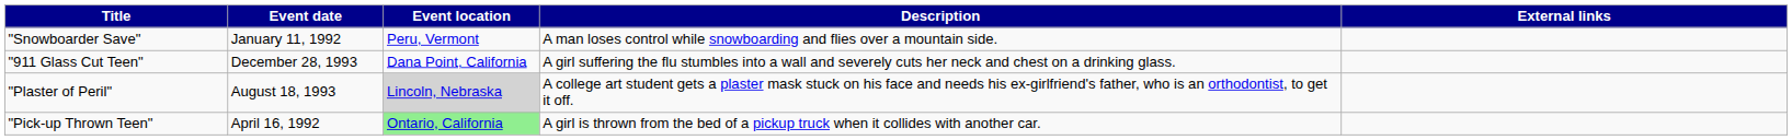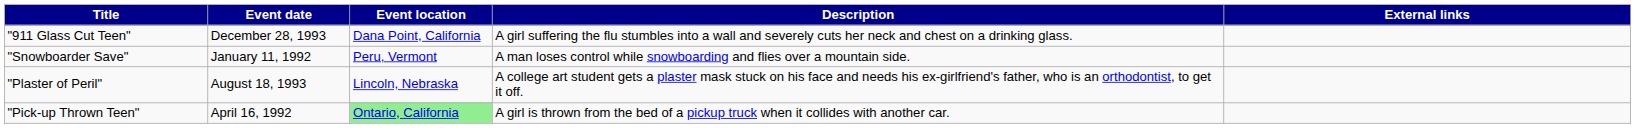 <table class="wikitable" style="width: 100%;">
 <tr>
 <th style="background: #00008B; color: #FFFFFF; width: 10%;">Title</th>
 <th style="background: #00008B; color: #FFFFFF; width: 7%;">Event date</th>
 <th style="background: #00008B; color: #FFFFFF; width: 7%;">Event location</th>
 <th style="background: #00008B; color: #FFFFFF; width: 36%;">Description</th>
 <th style="background: #00008B; color: #FFFFFF; width: 20%;">External links</th>
 </tr>
 <tr>
+<td>"911 Glass Cut Teen"</td>
+<td>December 28, 1993</td>
+<td><a href='#'>Dana Point, California</a></td>
+<td>A girl suffering the flu stumbles into a wall and severely cuts her neck and chest on a drinking glass.</td>
+<td></td>
+</tr>
+<tr>
 <td>"Snowboarder Save"</td>
 <td>January 11, 1992</td>
 <td><a href='#'>Peru, Vermont</a></td>
 <td>A man loses control while <a href='#'>snowboarding</a> and flies over a mountain side.</td>
 <td></td>
 </tr>
 <tr>
-<td>"911 Glass Cut Teen"</td>
-<td>December 28, 1993</td>
-<td><a href='#'>Dana Point, California</a></td>
-<td>A girl suffering the flu stumbles into a wall and severely cuts her neck and chest on a drinking glass.</td>
-<td></td>
-</tr>
-<tr>
 <td>"Plaster of Peril"</td>
 <td>August 18, 1993</td>
-<td style="background: lightgrey;"><a href='#'>Lincoln, Nebraska</a></td>
+<td><a href='#'>Lincoln, Nebraska</a></td>
 <td>A college art student gets a <a href='#'>plaster</a> mask stuck on his face and needs his ex-girlfriend's father, who is an <a href='#'>orthodontist</a>, to get it off.</td>
 <td></td>
 </tr>
 <tr>
 <td>"Pick-up Thrown Teen"</td>
 <td>April 16, 1992</td>
 <td style="background: lightgreen;"><a href='#'>Ontario, California</a></td>
 <td>A girl is thrown from the bed of a <a href='#'>pickup truck</a> when it collides with another car.</td>
 <td></td>
 </tr>
 </table>
